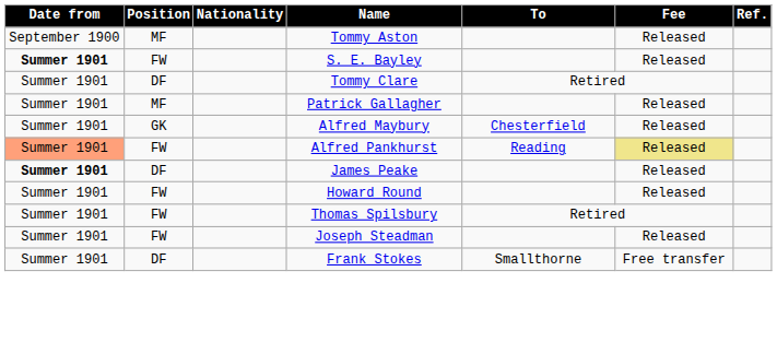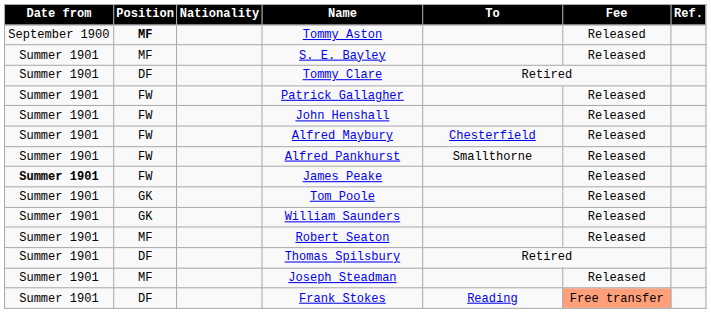 <table class="wikitable" style="text-align:center; font-size:90%; ">
 <tr>
 <th style="background:#000000; color:white; width:100px;">Date from</th>
 <th style="background:#000000; color:white; width:50px;">Position</th>
 <th style="background:#000000; color:white; width:50px;">Nationality</th>
 <th style="background:#000000; color:white; width:150px;">Name</th>
 <th style="background:#000000; color:white; width:130px;">To</th>
 <th style="background:#000000; color:white; width:100px;">Fee</th>
 <th style="background:#000000; color:white; width:25px;">Ref.</th>
 </tr>
 <tr>
 <td>September 1900</td>
-<td>MF</td>
+<td><strong>MF</strong></td>
 <td></td>
 <td><a href='#'>Tommy Aston</a></td>
 <td></td>
 <td>Released</td>
 <td></td>
 </tr>
 <tr>
-<td><strong>Summer 1901</strong></td>
-<td>FW</td>
+<td>Summer 1901</td>
+<td>MF</td>
 <td></td>
 <td><a href='#'>S. E. Bayley</a></td>
 <td></td>
 <td>Released</td>
 <td></td>
 </tr>
 <tr>
 <td>Summer 1901</td>
 <td>DF</td>
 <td></td>
 <td><a href='#'>Tommy Clare</a></td>
 <td colspan="2">Retired</td>
 <td></td>
 </tr>
 <tr>
 <td>Summer 1901</td>
-<td>MF</td>
+<td>FW</td>
 <td></td>
 <td><a href='#'>Patrick Gallagher</a></td>
 <td></td>
 <td>Released</td>
 <td></td>
 </tr>
 <tr>
 <td>Summer 1901</td>
-<td>GK</td>
+<td>FW</td>
+<td></td>
+<td><a href='#'>John Henshall</a></td>
+<td></td>
+<td>Released</td>
+<td></td>
+</tr>
+<tr>
+<td>Summer 1901</td>
+<td>FW</td>
 <td></td>
 <td><a href='#'>Alfred Maybury</a></td>
 <td><a href='#'>Chesterfield</a></td>
 <td>Released</td>
 <td></td>
 </tr>
 <tr>
-<td style="background: lightsalmon;">Summer 1901</td>
+<td>Summer 1901</td>
 <td>FW</td>
 <td></td>
 <td><a href='#'>Alfred Pankhurst</a></td>
-<td><a href='#'>Reading</a></td>
-<td style="background: khaki;">Released</td>
+<td>Smallthorne</td>
+<td>Released</td>
 <td></td>
 </tr>
 <tr>
 <td><strong>Summer 1901</strong></td>
-<td>DF</td>
+<td>FW</td>
 <td></td>
 <td><a href='#'>James Peake</a></td>
 <td></td>
 <td>Released</td>
 <td></td>
 </tr>
 <tr>
 <td>Summer 1901</td>
-<td>FW</td>
+<td>GK</td>
 <td></td>
-<td><a href='#'>Howard Round</a></td>
+<td><a href='#'>Tom Poole</a></td>
 <td></td>
 <td>Released</td>
 <td></td>
 </tr>
 <tr>
 <td>Summer 1901</td>
-<td>FW</td>
+<td>GK</td>
+<td></td>
+<td><a href='#'>William Saunders</a></td>
+<td></td>
+<td>Released</td>
+<td></td>
+</tr>
+<tr>
+<td>Summer 1901</td>
+<td>MF</td>
+<td></td>
+<td><a href='#'>Robert Seaton</a></td>
+<td></td>
+<td>Released</td>
+<td></td>
+</tr>
+<tr>
+<td>Summer 1901</td>
+<td>DF</td>
 <td></td>
 <td><a href='#'>Thomas Spilsbury</a></td>
 <td colspan="2">Retired</td>
 <td></td>
 </tr>
 <tr>
 <td>Summer 1901</td>
-<td>FW</td>
+<td>MF</td>
 <td></td>
 <td><a href='#'>Joseph Steadman</a></td>
 <td></td>
 <td>Released</td>
 <td></td>
 </tr>
 <tr>
 <td>Summer 1901</td>
 <td>DF</td>
 <td></td>
 <td><a href='#'>Frank Stokes</a></td>
-<td>Smallthorne</td>
-<td>Free transfer</td>
+<td><a href='#'>Reading</a></td>
+<td style="background: lightsalmon;">Free transfer</td>
 <td></td>
 </tr>
 </table>
